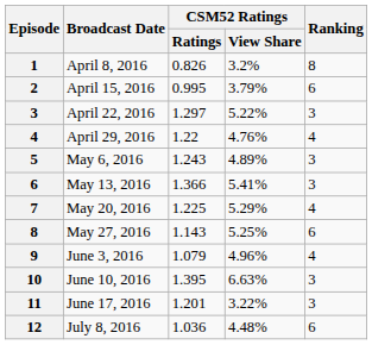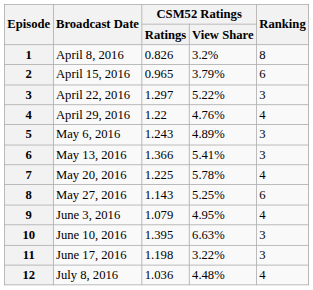 <table class=wikitable style="white-space:nowrap;">
 <tr>
 <th rowspan=2>Episode</th>
 <th rowspan=2>Broadcast Date</th>
 <th colspan=2>CSM52 Ratings</th>
 <th rowspan=2>Ranking</th>
 </tr>
 <tr>
 <th>Ratings</th>
 <th>View Share</th>
 </tr>
 <tr>
 <th>1</th>
 <td>April 8, 2016</td>
 <td>0.826</td>
 <td>3.2%</td>
 <td>8</td>
 </tr>
 <tr>
 <th>2</th>
 <td>April 15, 2016</td>
-<td>0.995</td>
+<td>0.965</td>
 <td>3.79%</td>
 <td>6</td>
 </tr>
 <tr>
 <th>3</th>
 <td>April 22, 2016</td>
 <td>1.297</td>
 <td>5.22%</td>
 <td>3</td>
 </tr>
 <tr>
 <th>4</th>
 <td>April 29, 2016</td>
 <td>1.22</td>
 <td>4.76%</td>
 <td>4</td>
 </tr>
 <tr>
 <th>5</th>
 <td>May 6, 2016</td>
 <td>1.243</td>
 <td>4.89%</td>
 <td>3</td>
 </tr>
 <tr>
 <th>6</th>
 <td>May 13, 2016</td>
 <td>1.366</td>
 <td>5.41%</td>
 <td>3</td>
 </tr>
 <tr>
 <th>7</th>
 <td>May 20, 2016</td>
 <td>1.225</td>
-<td>5.29%</td>
+<td>5.78%</td>
 <td>4</td>
 </tr>
 <tr>
 <th>8</th>
 <td>May 27, 2016</td>
 <td>1.143</td>
 <td>5.25%</td>
 <td>6</td>
 </tr>
 <tr>
 <th>9</th>
 <td>June 3, 2016</td>
 <td>1.079</td>
-<td>4.96%</td>
+<td>4.95%</td>
 <td>4</td>
 </tr>
 <tr>
 <th>10</th>
 <td>June 10, 2016</td>
 <td>1.395</td>
 <td>6.63%</td>
 <td>3</td>
 </tr>
 <tr>
 <th>11</th>
 <td>June 17, 2016</td>
-<td>1.201</td>
+<td>1.198</td>
 <td>3.22%</td>
 <td>3</td>
 </tr>
 <tr>
 <th>12</th>
 <td>July 8, 2016</td>
 <td>1.036</td>
 <td>4.48%</td>
-<td>6</td>
+<td>4</td>
 </tr>
 </table>
